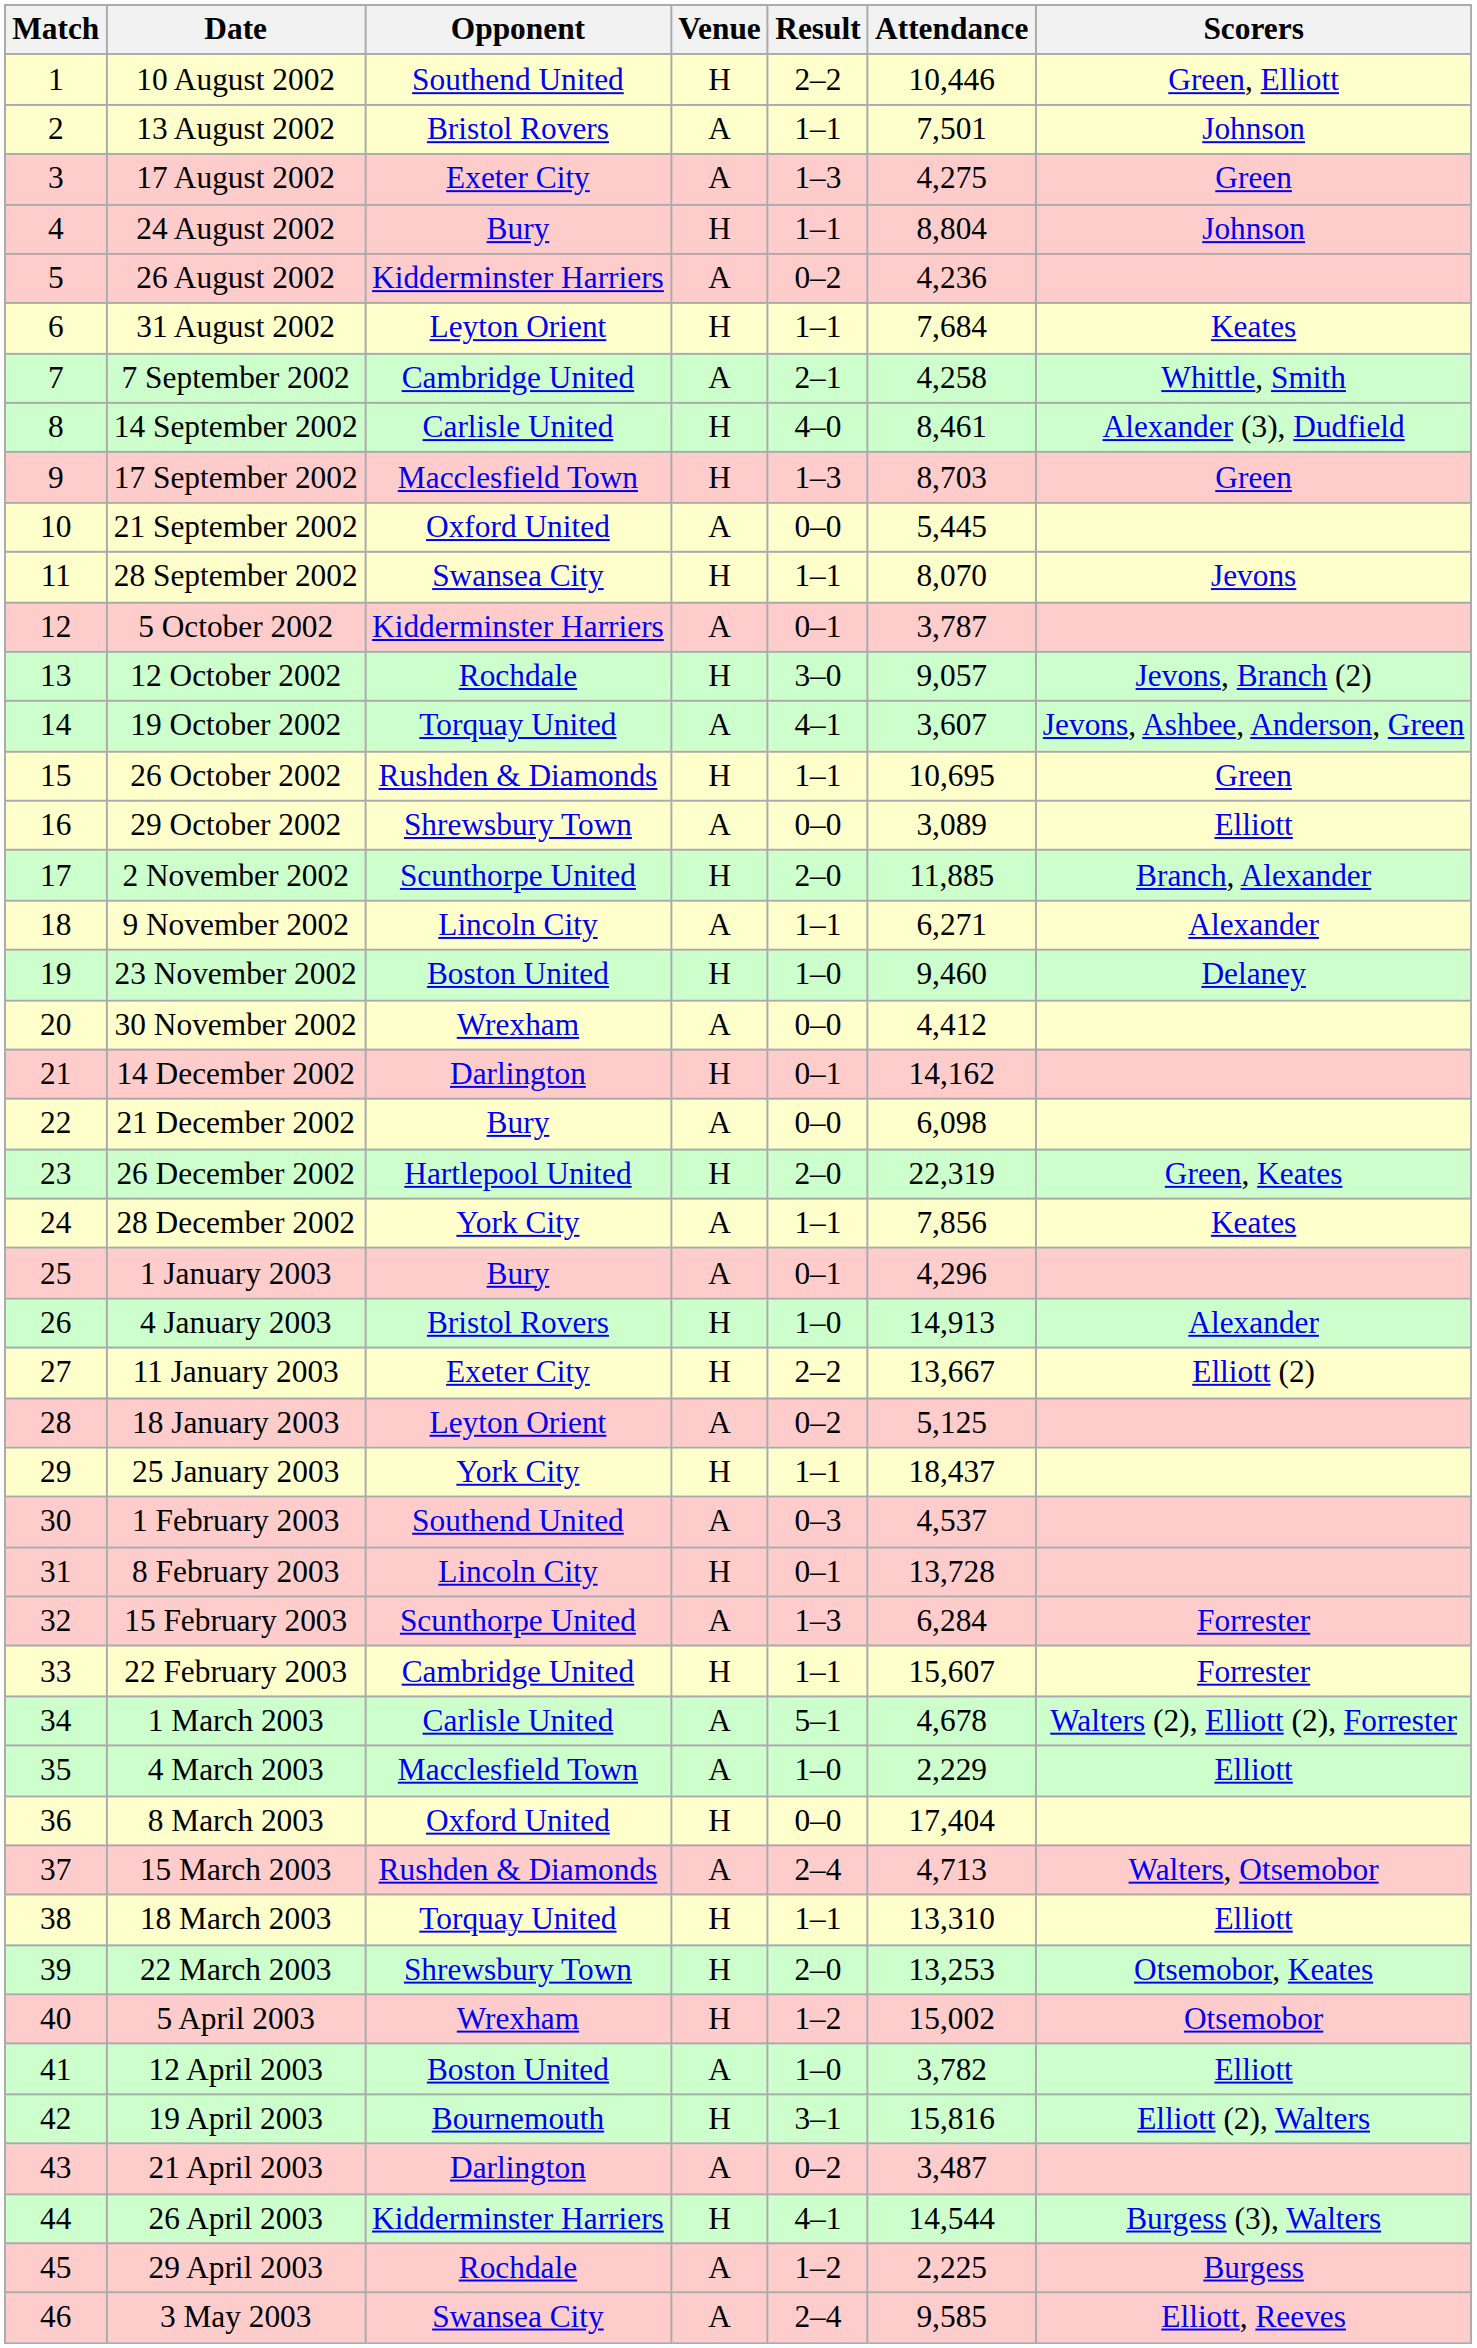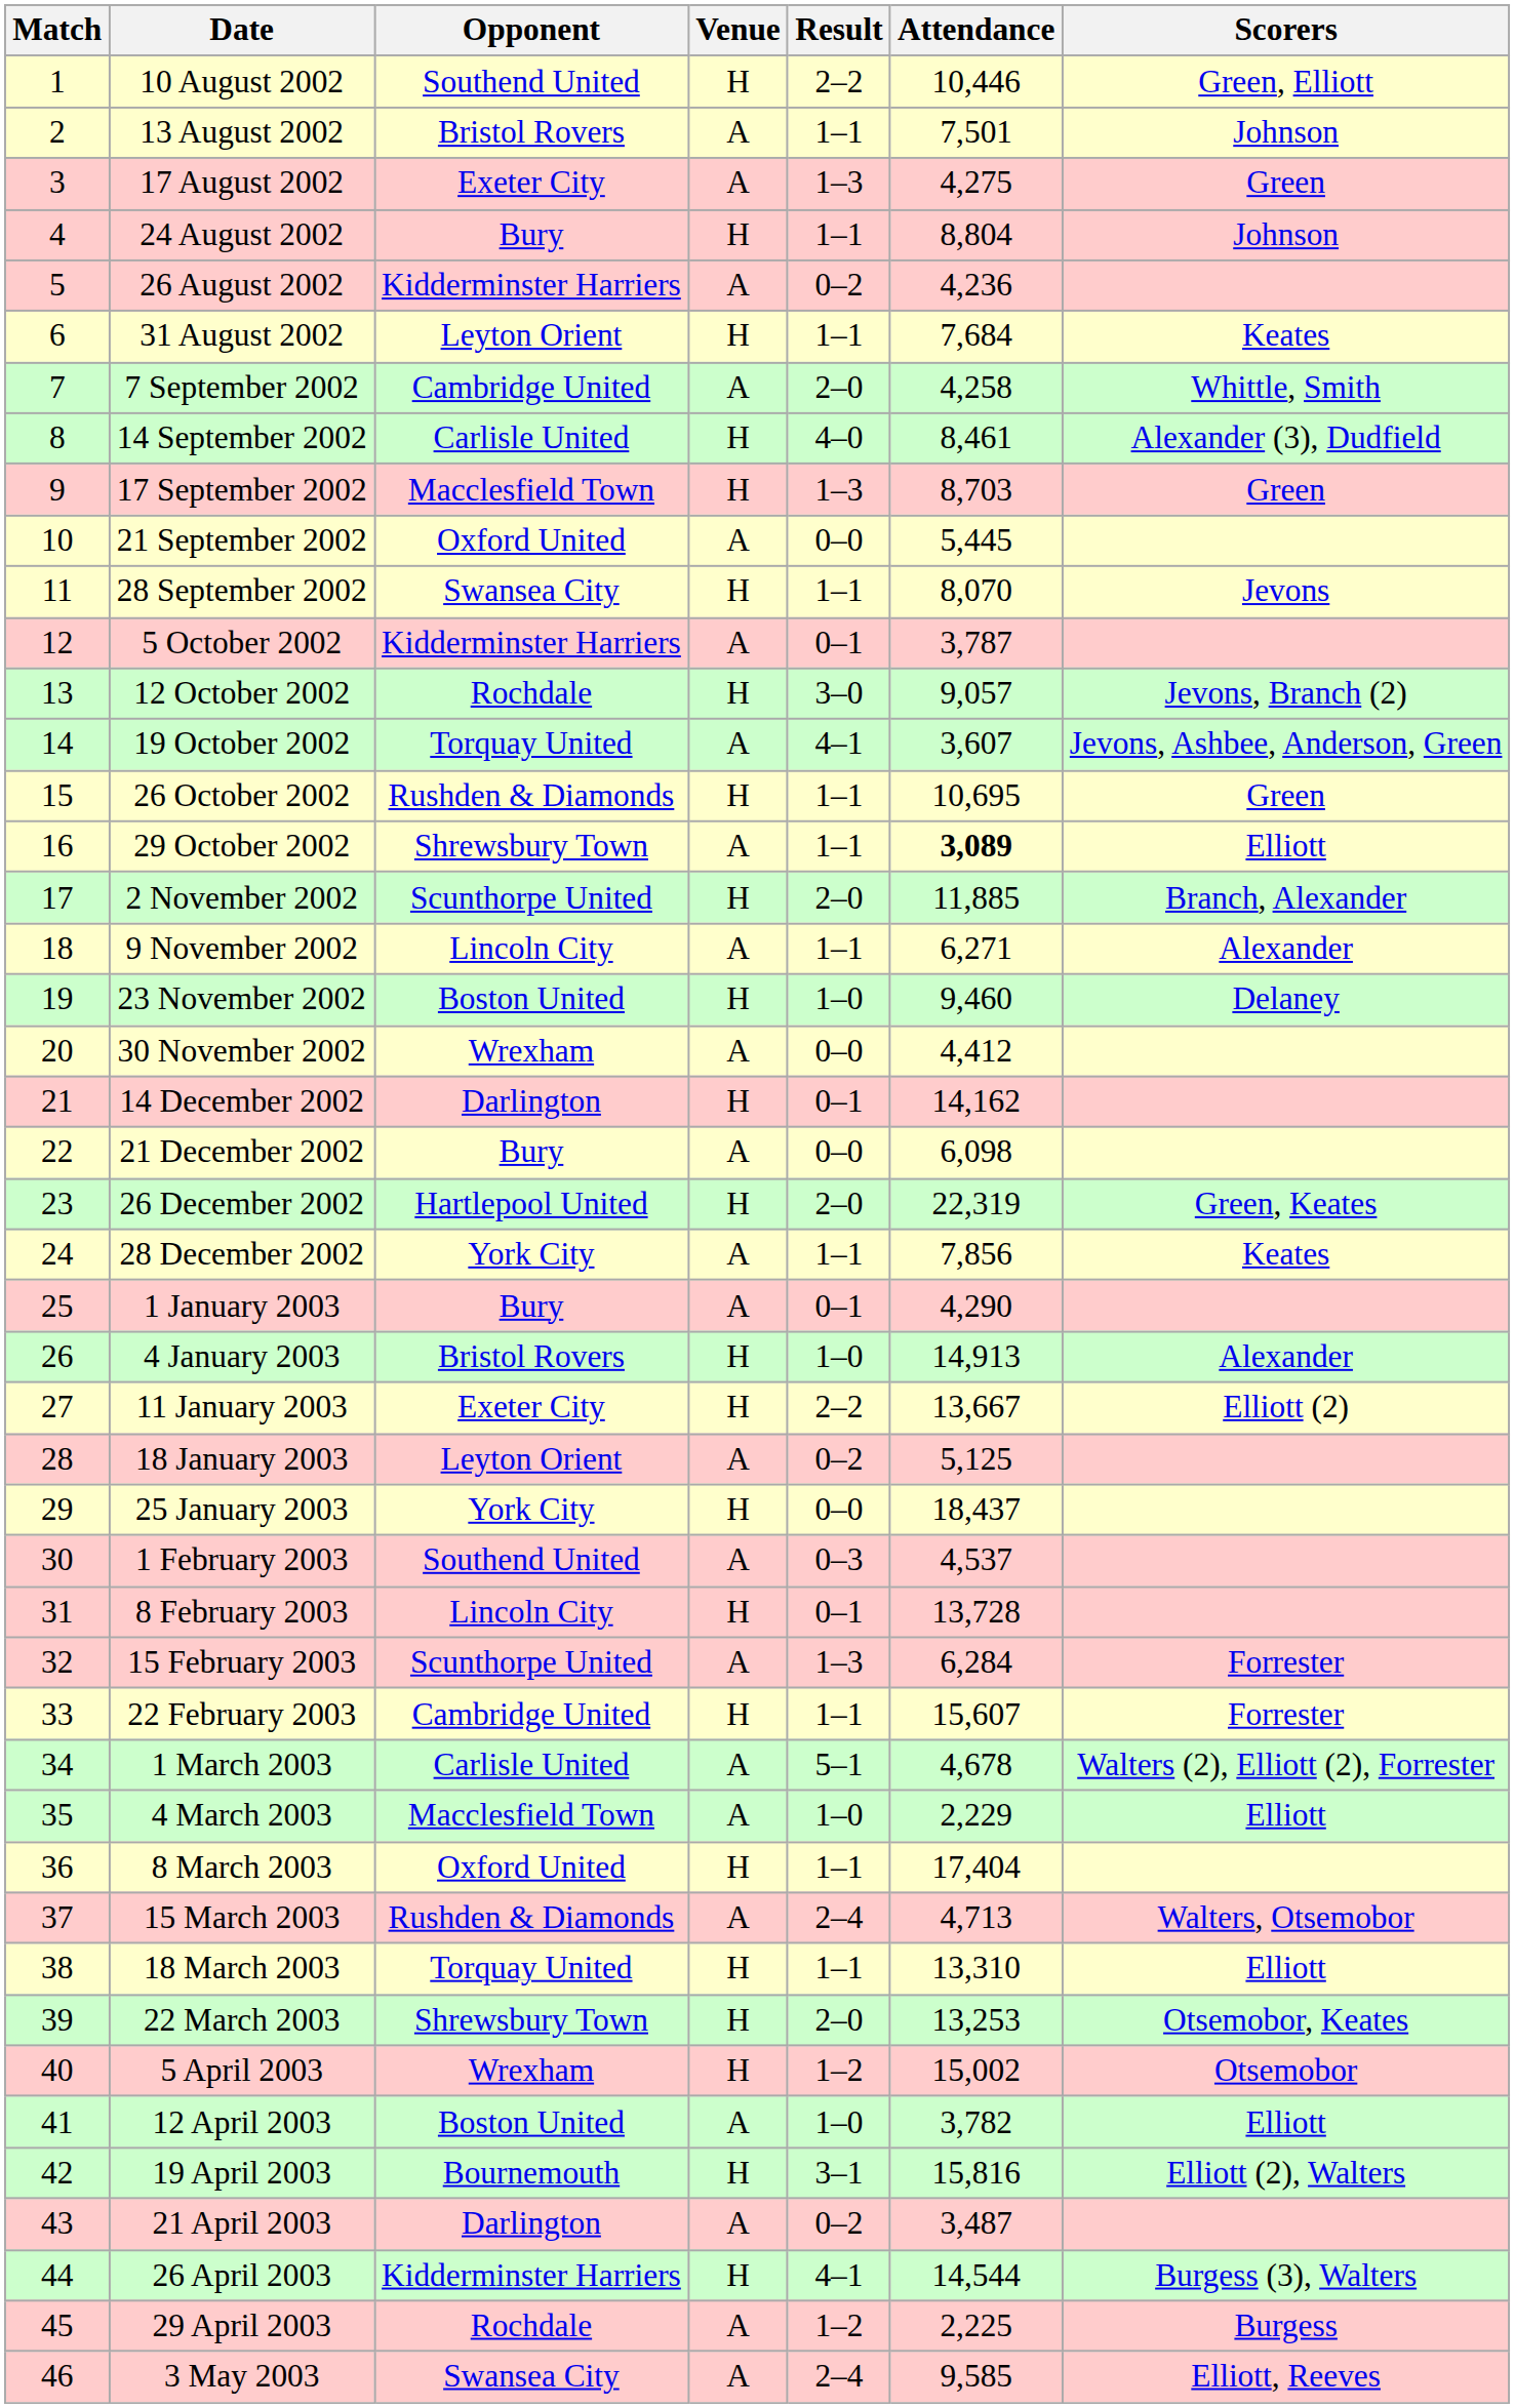 <table class="wikitable" style="font-size:100%; text-align:center">
 <tr>
 <th>Match</th>
 <th>Date</th>
 <th>Opponent</th>
 <th>Venue</th>
 <th>Result</th>
 <th>Attendance</th>
 <th>Scorers</th>
 </tr>
 <tr style="background: #FFFFCC;">
 <td>1</td>
 <td>10 August 2002</td>
 <td><a href='#'>Southend United</a></td>
 <td>H</td>
 <td>2–2</td>
 <td>10,446</td>
 <td><a href='#'>Green</a>, <a href='#'>Elliott</a></td>
 </tr>
 <tr style="background: #FFFFCC;">
 <td>2</td>
 <td>13 August 2002</td>
 <td><a href='#'>Bristol Rovers</a></td>
 <td>A</td>
 <td>1–1</td>
 <td>7,501</td>
 <td><a href='#'>Johnson</a></td>
 </tr>
 <tr style="background: #FFCCCC;">
 <td>3</td>
 <td>17 August 2002</td>
 <td><a href='#'>Exeter City</a></td>
 <td>A</td>
 <td>1–3</td>
 <td>4,275</td>
 <td><a href='#'>Green</a></td>
 </tr>
 <tr style="background: #FFCCCC;">
 <td>4</td>
 <td>24 August 2002</td>
 <td><a href='#'>Bury</a></td>
 <td>H</td>
 <td>1–1</td>
 <td>8,804</td>
 <td><a href='#'>Johnson</a></td>
 </tr>
 <tr style="background: #FFCCCC;">
 <td>5</td>
 <td>26 August 2002</td>
 <td><a href='#'>Kidderminster Harriers</a></td>
 <td>A</td>
 <td>0–2</td>
 <td>4,236</td>
 <td></td>
 </tr>
 <tr style="background: #FFFFCC;">
 <td>6</td>
 <td>31 August 2002</td>
 <td><a href='#'>Leyton Orient</a></td>
 <td>H</td>
 <td>1–1</td>
 <td>7,684</td>
 <td><a href='#'>Keates</a></td>
 </tr>
 <tr style="background: #CCFFCC;">
 <td>7</td>
 <td>7 September 2002</td>
 <td><a href='#'>Cambridge United</a></td>
 <td>A</td>
-<td>2–1</td>
+<td>2–0</td>
 <td>4,258</td>
 <td><a href='#'>Whittle</a>, <a href='#'>Smith</a></td>
 </tr>
 <tr style="background: #CCFFCC;">
 <td>8</td>
 <td>14 September 2002</td>
 <td><a href='#'>Carlisle United</a></td>
 <td>H</td>
 <td>4–0</td>
 <td>8,461</td>
 <td><a href='#'>Alexander</a> (3), <a href='#'>Dudfield</a></td>
 </tr>
 <tr style="background: #FFCCCC;">
 <td>9</td>
 <td>17 September 2002</td>
 <td><a href='#'>Macclesfield Town</a></td>
 <td>H</td>
 <td>1–3</td>
 <td>8,703</td>
 <td><a href='#'>Green</a></td>
 </tr>
 <tr style="background: #FFFFCC;">
 <td>10</td>
 <td>21 September 2002</td>
 <td><a href='#'>Oxford United</a></td>
 <td>A</td>
 <td>0–0</td>
 <td>5,445</td>
 <td></td>
 </tr>
 <tr style="background: #FFFFCC;">
 <td>11</td>
 <td>28 September 2002</td>
 <td><a href='#'>Swansea City</a></td>
 <td>H</td>
 <td>1–1</td>
 <td>8,070</td>
 <td><a href='#'>Jevons</a></td>
 </tr>
 <tr style="background: #FFCCCC;">
 <td>12</td>
 <td>5 October 2002</td>
 <td><a href='#'>Kidderminster Harriers</a></td>
 <td>A</td>
 <td>0–1</td>
 <td>3,787</td>
 <td></td>
 </tr>
 <tr style="background: #CCFFCC;">
 <td>13</td>
 <td>12 October 2002</td>
 <td><a href='#'>Rochdale</a></td>
 <td>H</td>
 <td>3–0</td>
 <td>9,057</td>
 <td><a href='#'>Jevons</a>, <a href='#'>Branch</a> (2)</td>
 </tr>
 <tr style="background: #CCFFCC;">
 <td>14</td>
 <td>19 October 2002</td>
 <td><a href='#'>Torquay United</a></td>
 <td>A</td>
 <td>4–1</td>
 <td>3,607</td>
 <td><a href='#'>Jevons</a>, <a href='#'>Ashbee</a>, <a href='#'>Anderson</a>, <a href='#'>Green</a></td>
 </tr>
 <tr style="background: #FFFFCC;">
 <td>15</td>
 <td>26 October 2002</td>
 <td><a href='#'>Rushden & Diamonds</a></td>
 <td>H</td>
 <td>1–1</td>
 <td>10,695</td>
 <td><a href='#'>Green</a></td>
 </tr>
 <tr style="background: #FFFFCC;">
 <td>16</td>
 <td>29 October 2002</td>
 <td><a href='#'>Shrewsbury Town</a></td>
 <td>A</td>
-<td>0–0</td>
-<td>3,089</td>
+<td>1–1</td>
+<td><strong>3,089</strong></td>
 <td><a href='#'>Elliott</a></td>
 </tr>
 <tr style="background: #CCFFCC;">
 <td>17</td>
 <td>2 November 2002</td>
 <td><a href='#'>Scunthorpe United</a></td>
 <td>H</td>
 <td>2–0</td>
 <td>11,885</td>
 <td><a href='#'>Branch</a>, <a href='#'>Alexander</a></td>
 </tr>
 <tr style="background: #FFFFCC;">
 <td>18</td>
 <td>9 November 2002</td>
 <td><a href='#'>Lincoln City</a></td>
 <td>A</td>
 <td>1–1</td>
 <td>6,271</td>
 <td><a href='#'>Alexander</a></td>
 </tr>
 <tr style="background: #CCFFCC;">
 <td>19</td>
 <td>23 November 2002</td>
 <td><a href='#'>Boston United</a></td>
 <td>H</td>
 <td>1–0</td>
 <td>9,460</td>
 <td><a href='#'>Delaney</a></td>
 </tr>
 <tr style="background: #FFFFCC;">
 <td>20</td>
 <td>30 November 2002</td>
 <td><a href='#'>Wrexham</a></td>
 <td>A</td>
 <td>0–0</td>
 <td>4,412</td>
 <td></td>
 </tr>
 <tr style="background: #FFCCCC;">
 <td>21</td>
 <td>14 December 2002</td>
 <td><a href='#'>Darlington</a></td>
 <td>H</td>
 <td>0–1</td>
 <td>14,162</td>
 <td></td>
 </tr>
 <tr style="background: #FFFFCC;">
 <td>22</td>
 <td>21 December 2002</td>
 <td><a href='#'>Bury</a></td>
 <td>A</td>
 <td>0–0</td>
 <td>6,098</td>
 <td></td>
 </tr>
 <tr style="background: #CCFFCC;">
 <td>23</td>
 <td>26 December 2002</td>
 <td><a href='#'>Hartlepool United</a></td>
 <td>H</td>
 <td>2–0</td>
 <td>22,319</td>
 <td><a href='#'>Green</a>, <a href='#'>Keates</a></td>
 </tr>
 <tr style="background: #FFFFCC;">
 <td>24</td>
 <td>28 December 2002</td>
 <td><a href='#'>York City</a></td>
 <td>A</td>
 <td>1–1</td>
 <td>7,856</td>
 <td><a href='#'>Keates</a></td>
 </tr>
 <tr style="background: #FFCCCC;">
 <td>25</td>
 <td>1 January 2003</td>
 <td><a href='#'>Bury</a></td>
 <td>A</td>
 <td>0–1</td>
-<td>4,296</td>
+<td>4,290</td>
 <td></td>
 </tr>
 <tr style="background: #CCFFCC;">
 <td>26</td>
 <td>4 January 2003</td>
 <td><a href='#'>Bristol Rovers</a></td>
 <td>H</td>
 <td>1–0</td>
 <td>14,913</td>
 <td><a href='#'>Alexander</a></td>
 </tr>
 <tr style="background: #FFFFCC;">
 <td>27</td>
 <td>11 January 2003</td>
 <td><a href='#'>Exeter City</a></td>
 <td>H</td>
 <td>2–2</td>
 <td>13,667</td>
 <td><a href='#'>Elliott</a> (2)</td>
 </tr>
 <tr style="background: #FFCCCC;">
 <td>28</td>
 <td>18 January 2003</td>
 <td><a href='#'>Leyton Orient</a></td>
 <td>A</td>
 <td>0–2</td>
 <td>5,125</td>
 <td></td>
 </tr>
 <tr style="background: #FFFFCC;">
 <td>29</td>
 <td>25 January 2003</td>
 <td><a href='#'>York City</a></td>
 <td>H</td>
-<td>1–1</td>
+<td>0–0</td>
 <td>18,437</td>
 <td></td>
 </tr>
 <tr style="background: #FFCCCC;">
 <td>30</td>
 <td>1 February 2003</td>
 <td><a href='#'>Southend United</a></td>
 <td>A</td>
 <td>0–3</td>
 <td>4,537</td>
 <td></td>
 </tr>
 <tr style="background: #FFCCCC;">
 <td>31</td>
 <td>8 February 2003</td>
 <td><a href='#'>Lincoln City</a></td>
 <td>H</td>
 <td>0–1</td>
 <td>13,728</td>
 <td></td>
 </tr>
 <tr style="background: #FFCCCC;">
 <td>32</td>
 <td>15 February 2003</td>
 <td><a href='#'>Scunthorpe United</a></td>
 <td>A</td>
 <td>1–3</td>
 <td>6,284</td>
 <td><a href='#'>Forrester</a></td>
 </tr>
 <tr style="background: #FFFFCC;">
 <td>33</td>
 <td>22 February 2003</td>
 <td><a href='#'>Cambridge United</a></td>
 <td>H</td>
 <td>1–1</td>
 <td>15,607</td>
 <td><a href='#'>Forrester</a></td>
 </tr>
 <tr style="background: #CCFFCC;">
 <td>34</td>
 <td>1 March 2003</td>
 <td><a href='#'>Carlisle United</a></td>
 <td>A</td>
 <td>5–1</td>
 <td>4,678</td>
 <td><a href='#'>Walters</a> (2), <a href='#'>Elliott</a> (2), <a href='#'>Forrester</a></td>
 </tr>
 <tr style="background: #CCFFCC;">
 <td>35</td>
 <td>4 March 2003</td>
 <td><a href='#'>Macclesfield Town</a></td>
 <td>A</td>
 <td>1–0</td>
 <td>2,229</td>
 <td><a href='#'>Elliott</a></td>
 </tr>
 <tr style="background: #FFFFCC;">
 <td>36</td>
 <td>8 March 2003</td>
 <td><a href='#'>Oxford United</a></td>
 <td>H</td>
-<td>0–0</td>
+<td>1–1</td>
 <td>17,404</td>
 <td></td>
 </tr>
 <tr style="background: #FFCCCC;">
 <td>37</td>
 <td>15 March 2003</td>
 <td><a href='#'>Rushden & Diamonds</a></td>
 <td>A</td>
 <td>2–4</td>
 <td>4,713</td>
 <td><a href='#'>Walters</a>, <a href='#'>Otsemobor</a></td>
 </tr>
 <tr style="background: #FFFFCC;">
 <td>38</td>
 <td>18 March 2003</td>
 <td><a href='#'>Torquay United</a></td>
 <td>H</td>
 <td>1–1</td>
 <td>13,310</td>
 <td><a href='#'>Elliott</a></td>
 </tr>
 <tr style="background: #CCFFCC;">
 <td>39</td>
 <td>22 March 2003</td>
 <td><a href='#'>Shrewsbury Town</a></td>
 <td>H</td>
 <td>2–0</td>
 <td>13,253</td>
 <td><a href='#'>Otsemobor</a>, <a href='#'>Keates</a></td>
 </tr>
 <tr style="background: #FFCCCC;">
 <td>40</td>
 <td>5 April 2003</td>
 <td><a href='#'>Wrexham</a></td>
 <td>H</td>
 <td>1–2</td>
 <td>15,002</td>
 <td><a href='#'>Otsemobor</a></td>
 </tr>
 <tr style="background: #CCFFCC;">
 <td>41</td>
 <td>12 April 2003</td>
 <td><a href='#'>Boston United</a></td>
 <td>A</td>
 <td>1–0</td>
 <td>3,782</td>
 <td><a href='#'>Elliott</a></td>
 </tr>
 <tr style="background: #CCFFCC;">
 <td>42</td>
 <td>19 April 2003</td>
 <td><a href='#'>Bournemouth</a></td>
 <td>H</td>
 <td>3–1</td>
 <td>15,816</td>
 <td><a href='#'>Elliott</a> (2), <a href='#'>Walters</a></td>
 </tr>
 <tr style="background: #FFCCCC;">
 <td>43</td>
 <td>21 April 2003</td>
 <td><a href='#'>Darlington</a></td>
 <td>A</td>
 <td>0–2</td>
 <td>3,487</td>
 <td></td>
 </tr>
 <tr style="background: #CCFFCC;">
 <td>44</td>
 <td>26 April 2003</td>
 <td><a href='#'>Kidderminster Harriers</a></td>
 <td>H</td>
 <td>4–1</td>
 <td>14,544</td>
 <td><a href='#'>Burgess</a> (3), <a href='#'>Walters</a></td>
 </tr>
 <tr style="background: #FFCCCC;">
 <td>45</td>
 <td>29 April 2003</td>
 <td><a href='#'>Rochdale</a></td>
 <td>A</td>
 <td>1–2</td>
 <td>2,225</td>
 <td><a href='#'>Burgess</a></td>
 </tr>
 <tr style="background: #FFCCCC;">
 <td>46</td>
 <td>3 May 2003</td>
 <td><a href='#'>Swansea City</a></td>
 <td>A</td>
 <td>2–4</td>
 <td>9,585</td>
 <td><a href='#'>Elliott</a>, <a href='#'>Reeves</a></td>
 </tr>
 </table>
